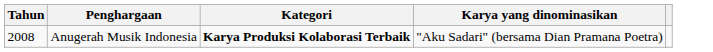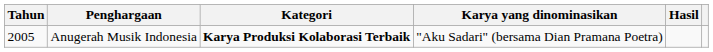 <table class="wikitable">
 <tr>
 <th>Tahun</th>
 <th>Penghargaan</th>
 <th>Kategori</th>
 <th>Karya yang dinominasikan</th>
+<th>Hasil</th>
 <th class="unsortable" style="background:;"></th>
 </tr>
 <tr>
-<td>2008</td>
+<td>2005</td>
 <td>Anugerah Musik Indonesia</td>
 <td><strong>Karya Produksi Kolaborasi Terbaik</strong></td>
 <td>"Aku Sadari" (bersama Dian Pramana Poetra)</td>
+<td></td>
 <td align="center"></td>
 </tr>
 </table>
